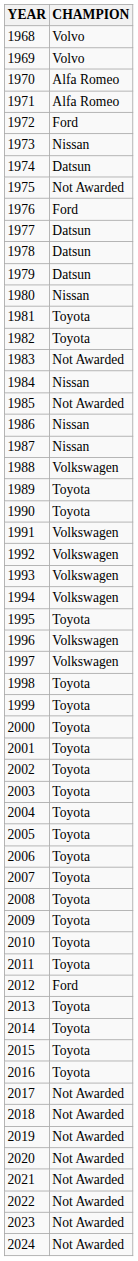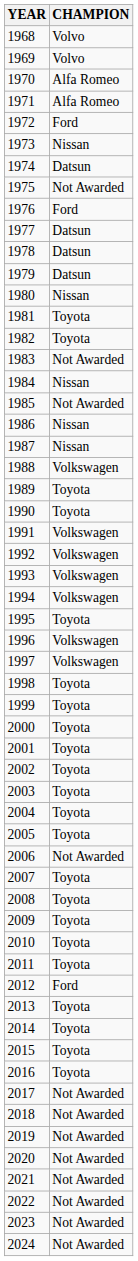 <table class="wikitable">
 <tr>
 <th>YEAR</th>
 <th>CHAMPION</th>
 </tr>
 <tr>
 <td>1968</td>
 <td>Volvo</td>
 </tr>
 <tr>
 <td>1969</td>
 <td>Volvo</td>
 </tr>
 <tr>
 <td>1970</td>
 <td>Alfa Romeo</td>
 </tr>
 <tr>
 <td>1971</td>
 <td>Alfa Romeo</td>
 </tr>
 <tr>
 <td>1972</td>
 <td>Ford</td>
 </tr>
 <tr>
 <td>1973</td>
 <td>Nissan</td>
 </tr>
 <tr>
 <td>1974</td>
 <td>Datsun</td>
 </tr>
 <tr>
 <td>1975</td>
 <td>Not Awarded</td>
 </tr>
 <tr>
 <td>1976</td>
 <td>Ford</td>
 </tr>
 <tr>
 <td>1977</td>
 <td>Datsun</td>
 </tr>
 <tr>
 <td>1978</td>
 <td>Datsun</td>
 </tr>
 <tr>
 <td>1979</td>
 <td>Datsun</td>
 </tr>
 <tr>
 <td>1980</td>
 <td>Nissan</td>
 </tr>
 <tr>
 <td>1981</td>
 <td>Toyota</td>
 </tr>
 <tr>
 <td>1982</td>
 <td>Toyota</td>
 </tr>
 <tr>
 <td>1983</td>
 <td>Not Awarded</td>
 </tr>
 <tr>
 <td>1984</td>
 <td>Nissan</td>
 </tr>
 <tr>
 <td>1985</td>
 <td>Not Awarded</td>
 </tr>
 <tr>
 <td>1986</td>
 <td>Nissan</td>
 </tr>
 <tr>
 <td>1987</td>
 <td>Nissan</td>
 </tr>
 <tr>
 <td>1988</td>
 <td>Volkswagen</td>
 </tr>
 <tr>
 <td>1989</td>
 <td>Toyota</td>
 </tr>
 <tr>
 <td>1990</td>
 <td>Toyota</td>
 </tr>
 <tr>
 <td>1991</td>
 <td>Volkswagen</td>
 </tr>
 <tr>
 <td>1992</td>
 <td>Volkswagen</td>
 </tr>
 <tr>
 <td>1993</td>
 <td>Volkswagen</td>
 </tr>
 <tr>
 <td>1994</td>
 <td>Volkswagen</td>
 </tr>
 <tr>
 <td>1995</td>
 <td>Toyota</td>
 </tr>
 <tr>
 <td>1996</td>
 <td>Volkswagen</td>
 </tr>
 <tr>
 <td>1997</td>
 <td>Volkswagen</td>
 </tr>
 <tr>
 <td>1998</td>
 <td>Toyota</td>
 </tr>
 <tr>
 <td>1999</td>
 <td>Toyota</td>
 </tr>
 <tr>
 <td>2000</td>
 <td>Toyota</td>
 </tr>
 <tr>
 <td>2001</td>
 <td>Toyota</td>
 </tr>
 <tr>
 <td>2002</td>
 <td>Toyota</td>
 </tr>
 <tr>
 <td>2003</td>
 <td>Toyota</td>
 </tr>
 <tr>
 <td>2004</td>
 <td>Toyota</td>
 </tr>
 <tr>
 <td>2005</td>
 <td>Toyota</td>
 </tr>
 <tr>
 <td>2006</td>
-<td>Toyota</td>
+<td>Not Awarded</td>
 </tr>
 <tr>
 <td>2007</td>
 <td>Toyota</td>
 </tr>
 <tr>
 <td>2008</td>
 <td>Toyota</td>
 </tr>
 <tr>
 <td>2009</td>
 <td>Toyota</td>
 </tr>
 <tr>
 <td>2010</td>
 <td>Toyota</td>
 </tr>
 <tr>
 <td>2011</td>
 <td>Toyota</td>
 </tr>
 <tr>
 <td>2012</td>
 <td>Ford</td>
 </tr>
 <tr>
 <td>2013</td>
 <td>Toyota</td>
 </tr>
 <tr>
 <td>2014</td>
 <td>Toyota</td>
 </tr>
 <tr>
 <td>2015</td>
 <td>Toyota</td>
 </tr>
 <tr>
 <td>2016</td>
 <td>Toyota</td>
 </tr>
 <tr>
 <td>2017</td>
 <td>Not Awarded</td>
 </tr>
 <tr>
 <td>2018</td>
 <td>Not Awarded</td>
 </tr>
 <tr>
 <td>2019</td>
 <td>Not Awarded</td>
 </tr>
 <tr>
 <td>2020</td>
 <td>Not Awarded</td>
 </tr>
 <tr>
 <td>2021</td>
 <td>Not Awarded</td>
 </tr>
 <tr>
 <td>2022</td>
 <td>Not Awarded</td>
 </tr>
 <tr>
 <td>2023</td>
 <td>Not Awarded</td>
 </tr>
 <tr>
 <td>2024</td>
 <td>Not Awarded</td>
 </tr>
 </table>
